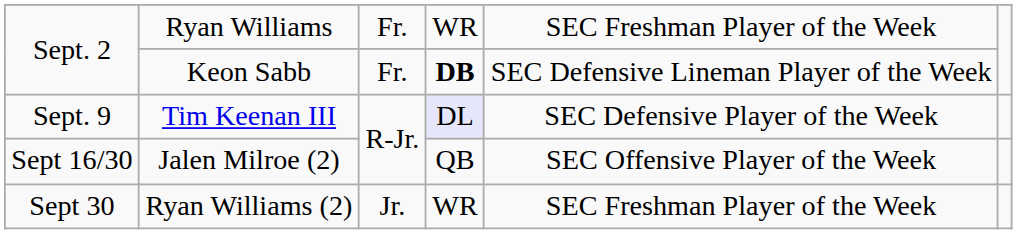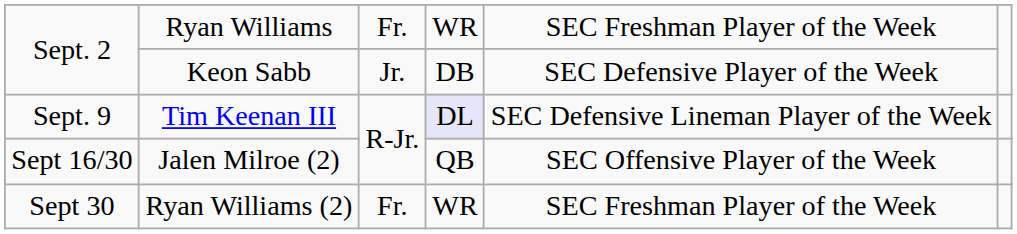 <table class="wikitable sortable sortable" style="text-align: center">
 <tr>
 <td rowspan=2>Sept. 2</td>
 <td>Ryan Williams</td>
 <td>Fr.</td>
 <td>WR</td>
 <td>SEC Freshman Player of the Week</td>
 <td rowspan=2></td>
 </tr>
 <tr>
 <td>Keon Sabb</td>
-<td>Fr.</td>
-<td><strong>DB</strong></td>
-<td>SEC Defensive Lineman Player of the Week</td>
+<td>Jr.</td>
+<td>DB</td>
+<td>SEC Defensive Player of the Week</td>
 </tr>
 <tr>
 <td>Sept. 9</td>
 <td><a href='#'>Tim Keenan III</a></td>
 <td rowspan=3>R-Jr.</td>
 <td style="background: lavender;">DL</td>
-<td>SEC Defensive Player of the Week</td>
+<td>SEC Defensive Lineman Player of the Week</td>
 <td></td>
 </tr>
 <tr>
 <td>Sept 16/30</td>
 <td rowspan=2>Jalen Milroe (2)</td>
 <td rowspan=2>QB</td>
 <td rowspan=2>SEC Offensive Player of the Week</td>
 <td></td>
 </tr>
 <tr>
 <td rowspan=2>Sept 30</td>
 <td rowspan=2></td>
 </tr>
 <tr>
 <td>Ryan Williams (2)</td>
-<td>Jr.</td>
+<td>Fr.</td>
 <td>WR</td>
 <td>SEC Freshman Player of the Week</td>
 </tr>
 </table>
